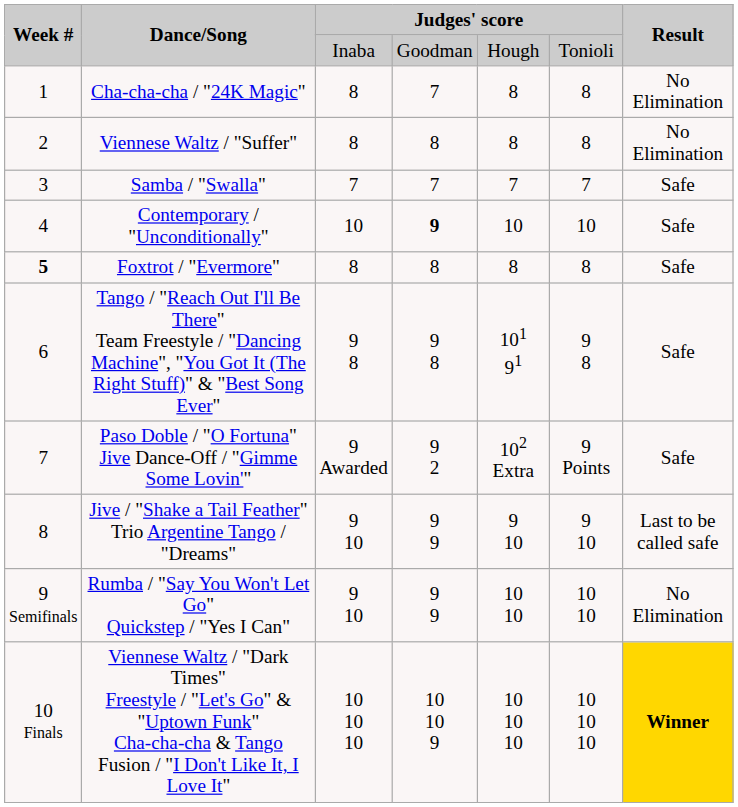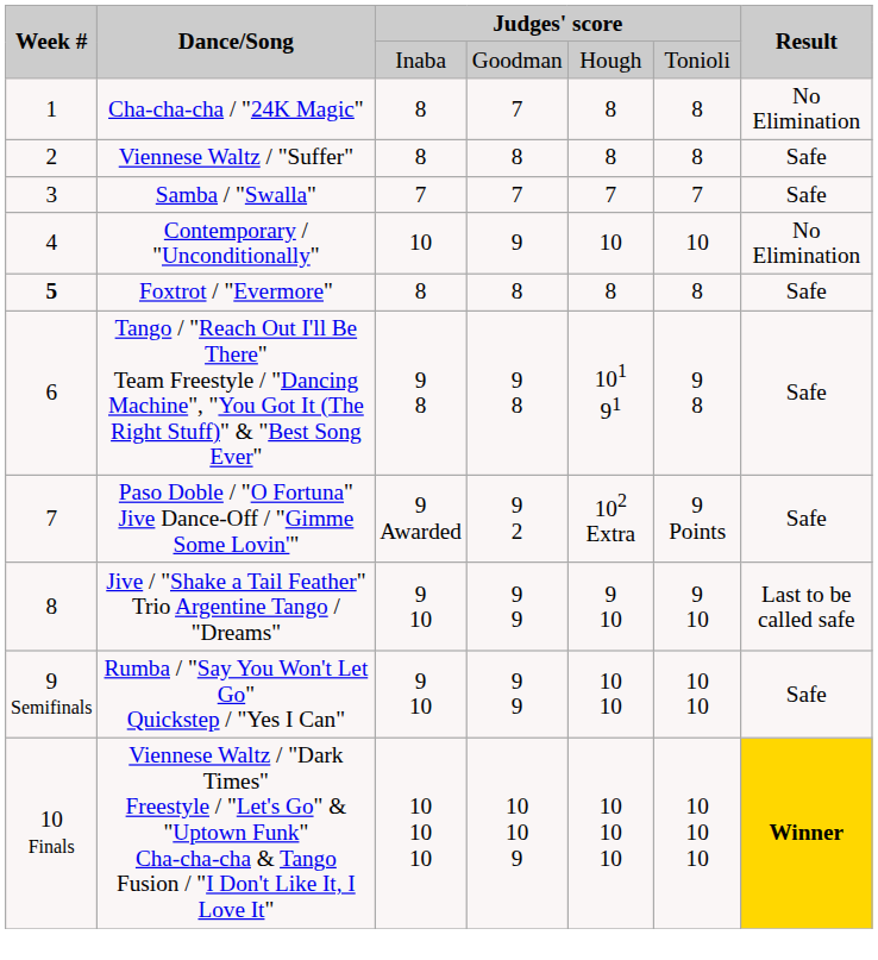 <table class="wikitable">
 <tr style="text-align:Center; background:#ccc;">
 <td rowspan="2"><strong>Week #</strong></td>
 <td rowspan="2"><strong>Dance/Song</strong></td>
 <td colspan="4"><strong>Judges' score</strong></td>
 <td rowspan="2"><strong>Result</strong></td>
 </tr>
 <tr style="text-align:center; background:#ccc;">
 <td style="width:10%; ">Inaba</td>
 <td style="width:10%; ">Goodman</td>
 <td style="width:10%; ">Hough</td>
 <td style="width:10%; ">Tonioli</td>
 </tr>
 <tr style="text-align:center; background:#faf6f6;">
 <td>1</td>
 <td><a href='#'>Cha-cha-cha</a> / "<a href='#'>24K Magic</a>"</td>
 <td>8</td>
 <td>7</td>
 <td>8</td>
 <td>8</td>
 <td>No Elimination</td>
 </tr>
 <tr style="text-align:center; background:#faf6f6;">
 <td>2</td>
 <td><a href='#'>Viennese Waltz</a> / "Suffer"</td>
 <td>8</td>
 <td>8</td>
 <td>8</td>
 <td>8</td>
-<td>No Elimination</td>
+<td>Safe</td>
 </tr>
 <tr style="text-align:center; background:#faf6f6;">
 <td>3</td>
 <td><a href='#'>Samba</a> / "<a href='#'>Swalla</a>"</td>
 <td>7</td>
 <td>7</td>
 <td>7</td>
 <td>7</td>
 <td>Safe</td>
 </tr>
 <tr style="text-align:center; background:#faf6f6;">
 <td>4</td>
 <td><a href='#'>Contemporary</a> / "<a href='#'>Unconditionally</a>"</td>
 <td>10</td>
-<td><strong>9</strong></td>
+<td>9</td>
 <td>10</td>
 <td>10</td>
-<td>Safe</td>
+<td>No Elimination</td>
 </tr>
 <tr style="text-align:center; background:#faf6f6;">
 <td><strong>5</strong></td>
 <td><a href='#'>Foxtrot</a> / "<a href='#'>Evermore</a>"</td>
 <td>8</td>
 <td>8</td>
 <td>8</td>
 <td>8</td>
 <td>Safe</td>
 </tr>
 <tr style="text-align:center; background:#faf6f6;">
 <td>6</td>
 <td><a href='#'>Tango</a> / "<a href='#'>Reach Out I'll Be There</a>" <br> Team Freestyle / "<a href='#'>Dancing Machine</a>", "<a href='#'>You Got It (The Right Stuff)</a>" & "<a href='#'>Best Song Ever</a>"</td>
 <td>9<br>8</td>
 <td>9<br>8</td>
 <td>10<sup>1</sup><br>9<sup>1</sup></td>
 <td>9<br>8</td>
 <td>Safe</td>
 </tr>
 <tr style="text-align:center; background:#faf6f6;">
 <td>7</td>
 <td><a href='#'>Paso Doble</a> / "<a href='#'>O Fortuna</a>"<br> <a href='#'>Jive</a> Dance-Off / "<a href='#'>Gimme Some Lovin'</a>"</td>
 <td>9<br>Awarded</td>
 <td>9<br>2</td>
 <td>10<sup>2</sup><br>Extra</td>
 <td>9<br>Points</td>
 <td>Safe</td>
 </tr>
 <tr style="text-align:center; background:#faf6f6;">
 <td>8</td>
 <td><a href='#'>Jive</a> / "<a href='#'>Shake a Tail Feather</a>" <br> Trio <a href='#'>Argentine Tango</a> / "Dreams"</td>
 <td>9<br>10</td>
 <td>9<br>9</td>
 <td>9<br>10</td>
 <td>9<br>10</td>
 <td>Last to be called safe</td>
 </tr>
 <tr style="text-align:center; background:#faf6f6;">
 <td>9<br><small>Semifinals</small></td>
 <td><a href='#'>Rumba</a> / "<a href='#'>Say You Won't Let Go</a>" <br> <a href='#'>Quickstep</a> / "Yes I Can"</td>
 <td>9<br>10</td>
 <td>9<br>9</td>
 <td>10<br>10</td>
 <td>10<br>10</td>
-<td>No Elimination</td>
+<td>Safe</td>
 </tr>
 <tr style="text-align:center; background:#faf6f6;">
 <td>10<br><small>Finals</small></td>
 <td><a href='#'>Viennese Waltz</a> / "Dark Times" <br> <a href='#'>Freestyle</a> / "<a href='#'>Let's Go</a>" & "<a href='#'>Uptown Funk</a>" <br> <a href='#'>Cha-cha-cha</a> & <a href='#'>Tango</a> Fusion / "<a href='#'>I Don't Like It, I Love It</a>"</td>
 <td>10<br>10<br>10</td>
 <td>10<br>10<br>9</td>
 <td>10<br>10<br>10</td>
 <td>10<br>10<br>10</td>
 <th style="background:gold;">Winner</th>
 </tr>
 </table>
